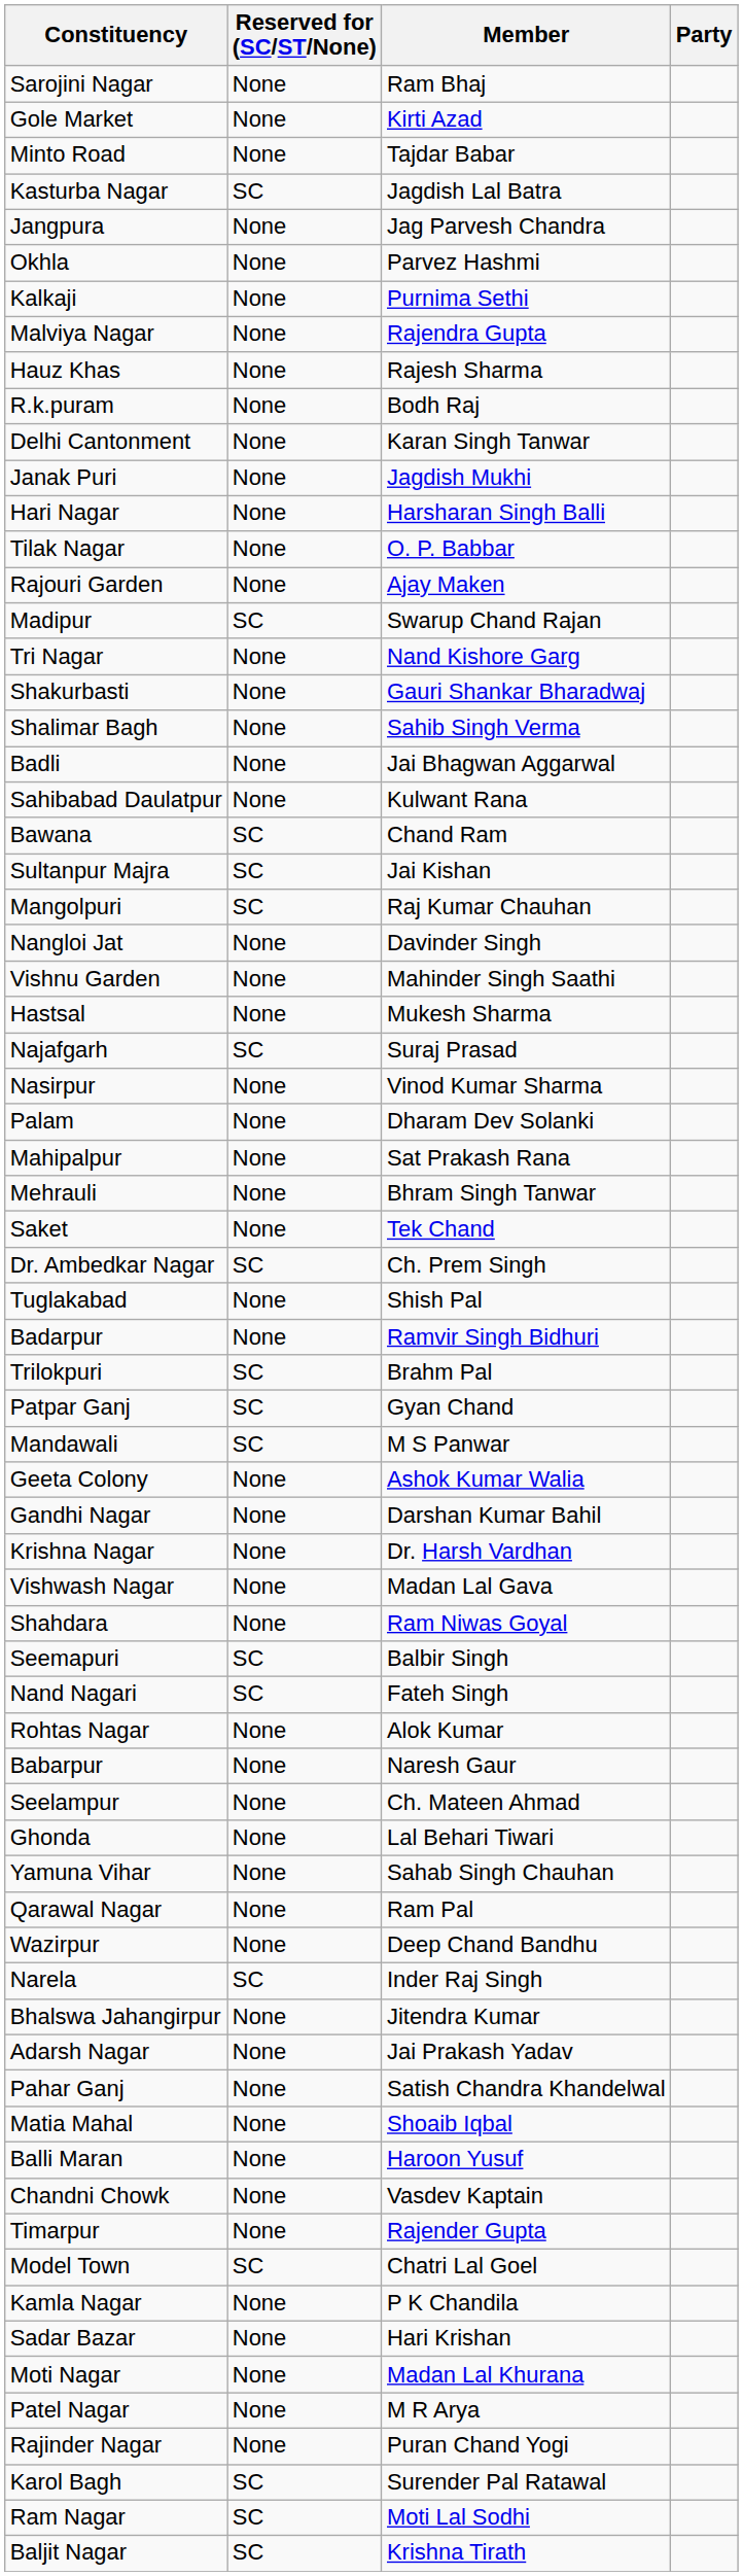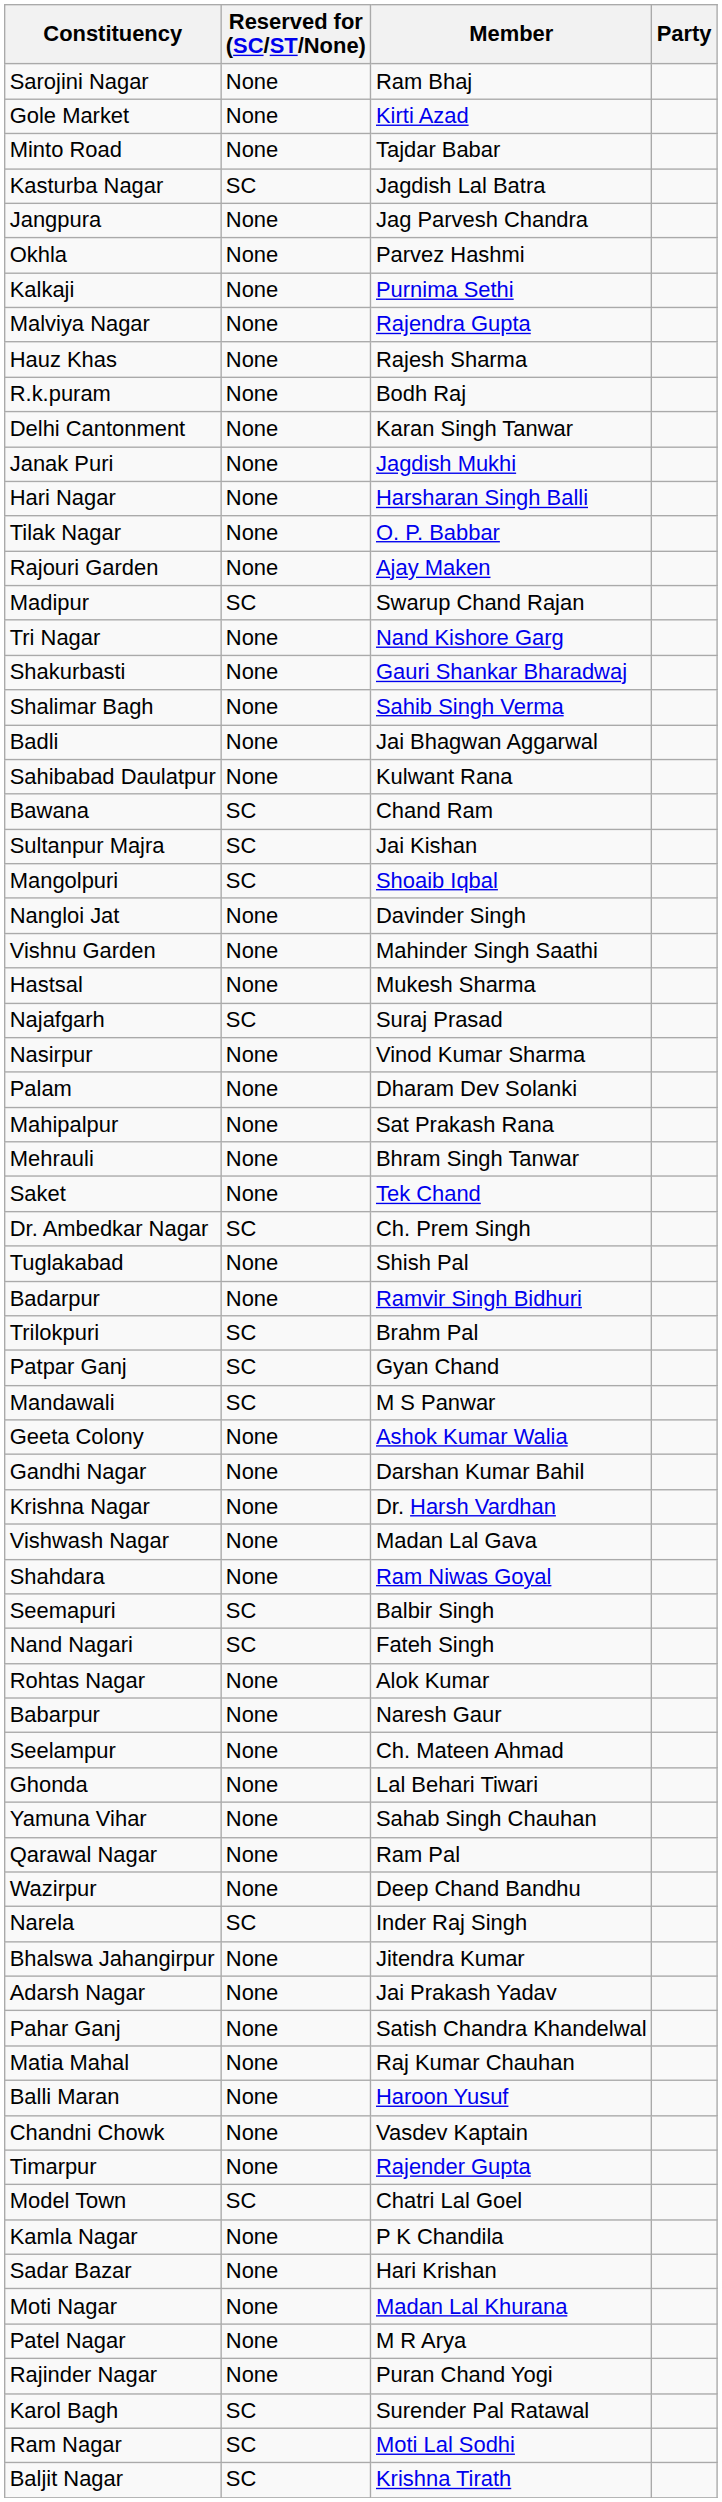 <table class="wikitable sortable">
 <tr>
 <th>Constituency</th>
 <th>Reserved for<br>(<a href='#'>SC</a>/<a href='#'>ST</a>/None)</th>
 <th>Member</th>
 <th colspan=2>Party</th>
 </tr>
 <tr>
 <td>Sarojini Nagar</td>
 <td>None</td>
 <td>Ram Bhaj</td>
 <td></td>
 </tr>
 <tr>
 <td>Gole Market</td>
 <td>None</td>
 <td><a href='#'>Kirti Azad</a></td>
 <td></td>
 </tr>
 <tr>
 <td>Minto Road</td>
 <td>None</td>
 <td>Tajdar Babar</td>
 <td></td>
 </tr>
 <tr>
 <td>Kasturba Nagar</td>
 <td>SC</td>
 <td>Jagdish Lal Batra</td>
 <td></td>
 </tr>
 <tr>
 <td>Jangpura</td>
 <td>None</td>
 <td>Jag Parvesh Chandra</td>
 <td></td>
 </tr>
 <tr>
 <td>Okhla</td>
 <td>None</td>
 <td>Parvez Hashmi</td>
 <td></td>
 </tr>
 <tr>
 <td>Kalkaji</td>
 <td>None</td>
 <td><a href='#'>Purnima Sethi</a></td>
 <td></td>
 </tr>
 <tr>
 <td>Malviya Nagar</td>
 <td>None</td>
 <td><a href='#'>Rajendra Gupta</a></td>
 <td></td>
 </tr>
 <tr>
 <td>Hauz Khas</td>
 <td>None</td>
 <td>Rajesh Sharma</td>
 <td></td>
 </tr>
 <tr>
 <td>R.k.puram</td>
 <td>None</td>
 <td>Bodh Raj</td>
 <td></td>
 </tr>
 <tr>
 <td>Delhi Cantonment</td>
 <td>None</td>
 <td>Karan Singh Tanwar</td>
 <td></td>
 </tr>
 <tr>
 <td>Janak Puri</td>
 <td>None</td>
 <td><a href='#'>Jagdish Mukhi</a></td>
 <td></td>
 </tr>
 <tr>
 <td>Hari Nagar</td>
 <td>None</td>
 <td><a href='#'>Harsharan Singh Balli</a></td>
 <td></td>
 </tr>
 <tr>
 <td>Tilak Nagar</td>
 <td>None</td>
 <td><a href='#'>O. P. Babbar</a></td>
 <td></td>
 </tr>
 <tr>
 <td>Rajouri Garden</td>
 <td>None</td>
 <td><a href='#'>Ajay Maken</a></td>
 <td></td>
 </tr>
 <tr>
 <td>Madipur</td>
 <td>SC</td>
 <td>Swarup Chand Rajan</td>
 <td></td>
 </tr>
 <tr>
 <td>Tri Nagar</td>
 <td>None</td>
 <td><a href='#'>Nand Kishore Garg</a></td>
 <td></td>
 </tr>
 <tr>
 <td>Shakurbasti</td>
 <td>None</td>
 <td><a href='#'>Gauri Shankar Bharadwaj</a></td>
 <td></td>
 </tr>
 <tr>
 <td>Shalimar Bagh</td>
 <td>None</td>
 <td><a href='#'>Sahib Singh Verma</a></td>
 <td></td>
 </tr>
 <tr>
 <td>Badli</td>
 <td>None</td>
 <td>Jai Bhagwan Aggarwal</td>
 <td></td>
 </tr>
 <tr>
 <td>Sahibabad Daulatpur</td>
 <td>None</td>
 <td>Kulwant Rana</td>
 <td></td>
 </tr>
 <tr>
 <td>Bawana</td>
 <td>SC</td>
 <td>Chand Ram</td>
 <td></td>
 </tr>
 <tr>
 <td>Sultanpur Majra</td>
 <td>SC</td>
 <td>Jai Kishan</td>
 <td></td>
 </tr>
 <tr>
 <td>Mangolpuri</td>
 <td>SC</td>
-<td>Raj Kumar Chauhan</td>
+<td><a href='#'>Shoaib Iqbal</a></td>
 <td></td>
 </tr>
 <tr>
 <td>Nangloi Jat</td>
 <td>None</td>
 <td>Davinder Singh</td>
 <td></td>
 </tr>
 <tr>
 <td>Vishnu Garden</td>
 <td>None</td>
 <td>Mahinder Singh Saathi</td>
 <td></td>
 </tr>
 <tr>
 <td>Hastsal</td>
 <td>None</td>
 <td>Mukesh Sharma</td>
 <td></td>
 </tr>
 <tr>
 <td>Najafgarh</td>
 <td>SC</td>
 <td>Suraj Prasad</td>
 <td></td>
 </tr>
 <tr>
 <td>Nasirpur</td>
 <td>None</td>
 <td>Vinod Kumar Sharma</td>
 <td></td>
 </tr>
 <tr>
 <td>Palam</td>
 <td>None</td>
 <td>Dharam Dev Solanki</td>
 <td></td>
 </tr>
 <tr>
 <td>Mahipalpur</td>
 <td>None</td>
 <td>Sat Prakash Rana</td>
 <td></td>
 </tr>
 <tr>
 <td>Mehrauli</td>
 <td>None</td>
 <td>Bhram Singh Tanwar</td>
 <td></td>
 </tr>
 <tr>
 <td>Saket</td>
 <td>None</td>
 <td><a href='#'>Tek Chand</a></td>
 <td></td>
 </tr>
 <tr>
 <td>Dr. Ambedkar Nagar</td>
 <td>SC</td>
 <td>Ch. Prem Singh</td>
 <td></td>
 </tr>
 <tr>
 <td>Tuglakabad</td>
 <td>None</td>
 <td>Shish Pal</td>
 <td></td>
 </tr>
 <tr>
 <td>Badarpur</td>
 <td>None</td>
 <td><a href='#'>Ramvir Singh Bidhuri</a></td>
 <td></td>
 </tr>
 <tr>
 <td>Trilokpuri</td>
 <td>SC</td>
 <td>Brahm Pal</td>
 <td></td>
 </tr>
 <tr>
 <td>Patpar Ganj</td>
 <td>SC</td>
 <td>Gyan Chand</td>
 <td></td>
 </tr>
 <tr>
 <td>Mandawali</td>
 <td>SC</td>
 <td>M S Panwar</td>
 <td></td>
 </tr>
 <tr>
 <td>Geeta Colony</td>
 <td>None</td>
 <td><a href='#'>Ashok Kumar Walia</a></td>
 <td></td>
 </tr>
 <tr>
 <td>Gandhi Nagar</td>
 <td>None</td>
 <td>Darshan Kumar Bahil</td>
 <td></td>
 </tr>
 <tr>
 <td>Krishna Nagar</td>
 <td>None</td>
 <td>Dr. <a href='#'>Harsh Vardhan</a></td>
 <td></td>
 </tr>
 <tr>
 <td>Vishwash Nagar</td>
 <td>None</td>
 <td>Madan Lal Gava</td>
 <td></td>
 </tr>
 <tr>
 <td>Shahdara</td>
 <td>None</td>
 <td><a href='#'>Ram Niwas Goyal</a></td>
 <td></td>
 </tr>
 <tr>
 <td>Seemapuri</td>
 <td>SC</td>
 <td>Balbir Singh</td>
 <td></td>
 </tr>
 <tr>
 <td>Nand Nagari</td>
 <td>SC</td>
 <td>Fateh Singh</td>
 <td></td>
 </tr>
 <tr>
 <td>Rohtas Nagar</td>
 <td>None</td>
 <td>Alok Kumar</td>
 <td></td>
 </tr>
 <tr>
 <td>Babarpur</td>
 <td>None</td>
 <td>Naresh Gaur</td>
 <td></td>
 </tr>
 <tr>
 <td>Seelampur</td>
 <td>None</td>
 <td>Ch. Mateen Ahmad</td>
 <td></td>
 </tr>
 <tr>
 <td>Ghonda</td>
 <td>None</td>
 <td>Lal Behari Tiwari</td>
 <td></td>
 </tr>
 <tr>
 <td>Yamuna Vihar</td>
 <td>None</td>
 <td>Sahab Singh Chauhan</td>
 <td></td>
 </tr>
 <tr>
 <td>Qarawal Nagar</td>
 <td>None</td>
 <td>Ram Pal</td>
 <td></td>
 </tr>
 <tr>
 <td>Wazirpur</td>
 <td>None</td>
 <td>Deep Chand Bandhu</td>
 <td></td>
 </tr>
 <tr>
 <td>Narela</td>
 <td>SC</td>
 <td>Inder Raj Singh</td>
 <td></td>
 </tr>
 <tr>
 <td>Bhalswa Jahangirpur</td>
 <td>None</td>
 <td>Jitendra Kumar</td>
 <td></td>
 </tr>
 <tr>
 <td>Adarsh Nagar</td>
 <td>None</td>
 <td>Jai Prakash Yadav</td>
 <td></td>
 </tr>
 <tr>
 <td>Pahar Ganj</td>
 <td>None</td>
 <td>Satish Chandra Khandelwal</td>
 <td></td>
 </tr>
 <tr>
 <td>Matia Mahal</td>
 <td>None</td>
-<td><a href='#'>Shoaib Iqbal</a></td>
+<td>Raj Kumar Chauhan</td>
 <td></td>
 </tr>
 <tr>
 <td>Balli Maran</td>
 <td>None</td>
 <td><a href='#'>Haroon Yusuf</a></td>
 <td></td>
 </tr>
 <tr>
 <td>Chandni Chowk</td>
 <td>None</td>
 <td>Vasdev Kaptain</td>
 <td></td>
 </tr>
 <tr>
 <td>Timarpur</td>
 <td>None</td>
 <td><a href='#'>Rajender Gupta</a></td>
 <td></td>
 </tr>
 <tr>
 <td>Model Town</td>
 <td>SC</td>
 <td>Chatri Lal Goel</td>
 <td></td>
 </tr>
 <tr>
 <td>Kamla Nagar</td>
 <td>None</td>
 <td>P K Chandila</td>
 <td></td>
 </tr>
 <tr>
 <td>Sadar Bazar</td>
 <td>None</td>
 <td>Hari Krishan</td>
 <td></td>
 </tr>
 <tr>
 <td>Moti Nagar</td>
 <td>None</td>
 <td><a href='#'>Madan Lal Khurana</a></td>
 <td></td>
 </tr>
 <tr>
 <td>Patel Nagar</td>
 <td>None</td>
 <td>M R Arya</td>
 <td></td>
 </tr>
 <tr>
 <td>Rajinder Nagar</td>
 <td>None</td>
 <td>Puran Chand Yogi</td>
 <td></td>
 </tr>
 <tr>
 <td>Karol Bagh</td>
 <td>SC</td>
 <td>Surender Pal Ratawal</td>
 <td></td>
 </tr>
 <tr>
 <td>Ram Nagar</td>
 <td>SC</td>
 <td><a href='#'>Moti Lal Sodhi</a></td>
 <td></td>
 </tr>
 <tr>
 <td>Baljit Nagar</td>
 <td>SC</td>
 <td><a href='#'>Krishna Tirath</a></td>
 <td></td>
 </tr>
 <tr>
 </tr>
 </table>
